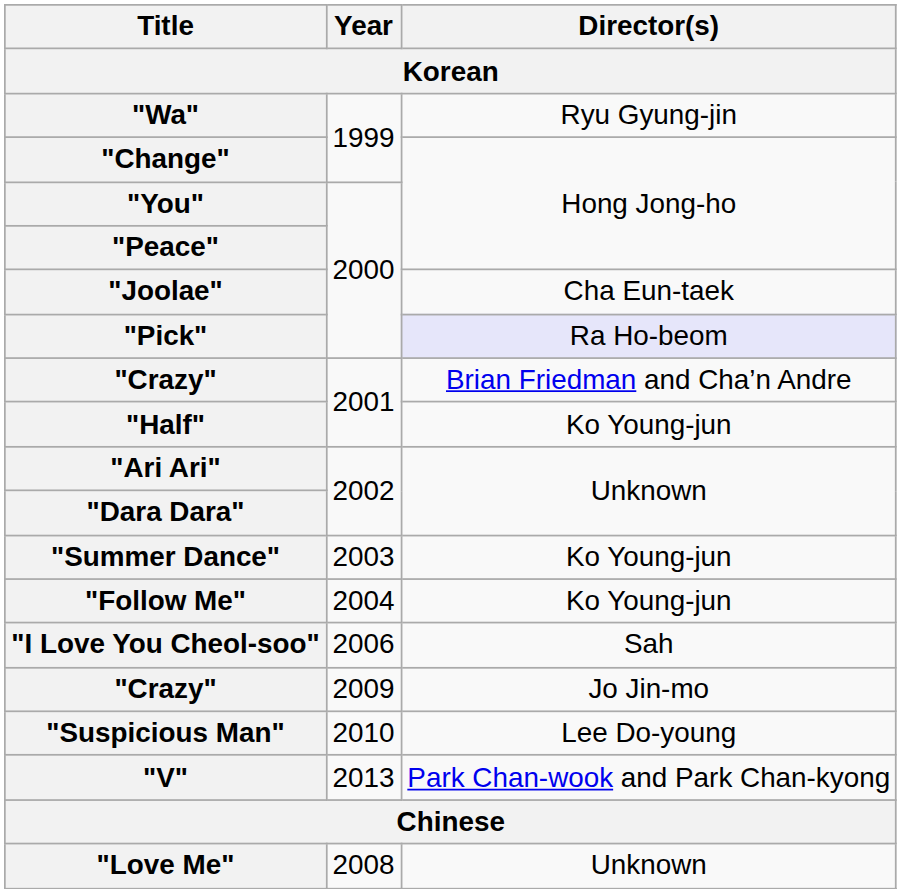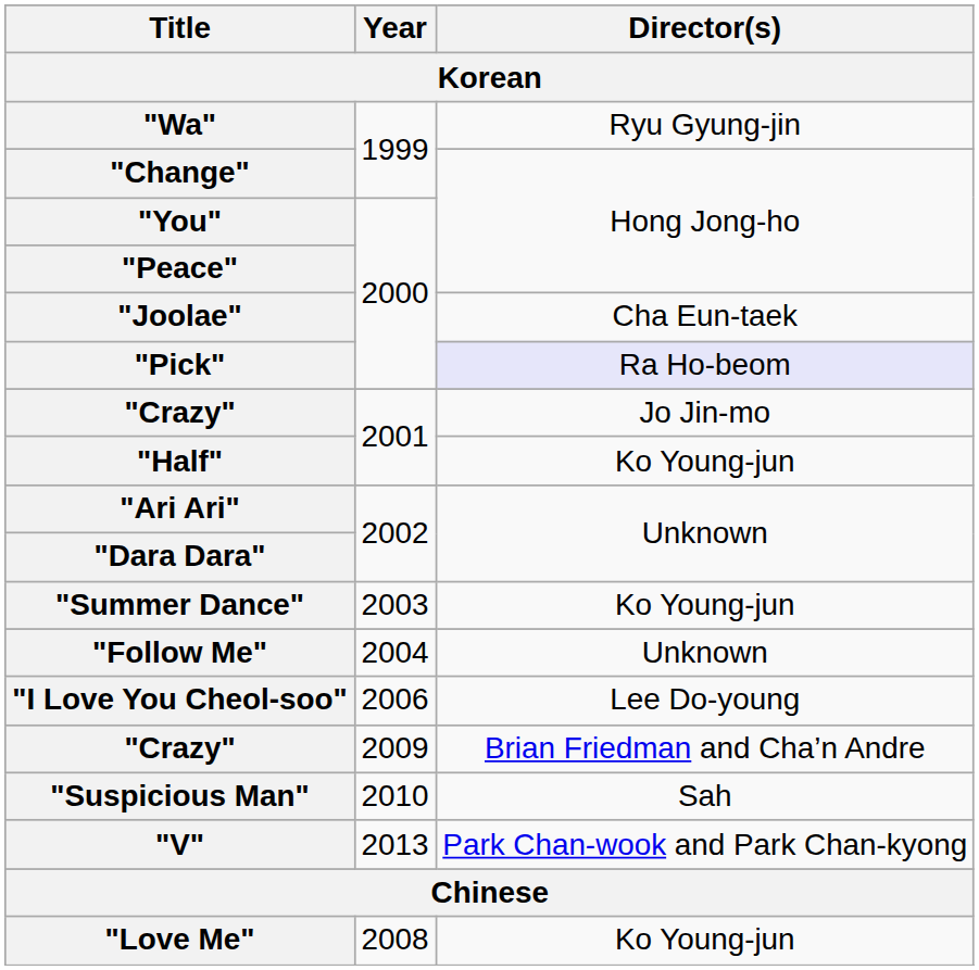 <table class="wikitable plainrowheaders" style="text-align:center;">
 <tr>
 <th scope="col">Title</th>
 <th scope="col">Year</th>
 <th scope="col">Director(s)</th>
 </tr>
 <tr>
 <th colspan="4">Korean</th>
 </tr>
 <tr>
 <th scope="row">"Wa"</th>
 <td rowspan="2">1999</td>
 <td>Ryu Gyung-jin</td>
 </tr>
 <tr>
 <th scope="row">"Change"</th>
 <td rowspan="3">Hong Jong-ho</td>
 </tr>
 <tr>
 <th scope="row">"You"</th>
 <td rowspan="4">2000</td>
 </tr>
 <tr>
 <th scope="row">"Peace"</th>
 </tr>
 <tr>
 <th scope="row">"Joolae"</th>
 <td>Cha Eun-taek</td>
 </tr>
 <tr>
 <th scope="row">"Pick"</th>
 <td style="background: lavender;">Ra Ho-beom</td>
 </tr>
 <tr>
 <th scope="row">"Crazy"</th>
 <td rowspan="2">2001</td>
-<td><a href='#'>Brian Friedman</a> and Cha’n Andre</td>
+<td>Jo Jin-mo</td>
 </tr>
 <tr>
 <th scope="row">"Half"</th>
 <td>Ko Young-jun</td>
 </tr>
 <tr>
 <th scope="row">"Ari Ari"</th>
 <td rowspan="2">2002</td>
 <td rowspan="2">Unknown</td>
 </tr>
 <tr>
 <th scope="row">"Dara Dara"</th>
 </tr>
 <tr>
 <th scope="row">"Summer Dance"</th>
 <td>2003</td>
 <td>Ko Young-jun</td>
 </tr>
 <tr>
 <th scope="row">"Follow Me"</th>
 <td>2004</td>
-<td>Ko Young-jun</td>
+<td>Unknown</td>
 </tr>
 <tr>
 <th scope="row">"I Love You Cheol-soo"</th>
 <td>2006</td>
-<td>Sah</td>
+<td>Lee Do-young</td>
 </tr>
 <tr>
 <th scope="row">"Crazy"</th>
 <td>2009</td>
-<td>Jo Jin-mo</td>
+<td><a href='#'>Brian Friedman</a> and Cha’n Andre</td>
 </tr>
 <tr>
 <th scope="row">"Suspicious Man"</th>
 <td>2010</td>
-<td>Lee Do-young</td>
+<td>Sah</td>
 </tr>
 <tr>
 <th scope="row">"V"</th>
 <td>2013</td>
 <td><a href='#'>Park Chan-wook</a> and Park Chan-kyong</td>
 </tr>
 <tr>
 <th colspan="4">Chinese</th>
 </tr>
 <tr>
 <th scope="row">"Love Me"</th>
 <td>2008</td>
-<td>Unknown</td>
+<td>Ko Young-jun</td>
 </tr>
 <tr>
 </tr>
 </table>
